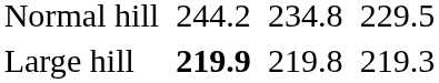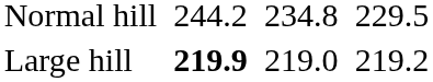 <table>
 <tr>
 <td>Normal hill <br></td>
 <td></td>
 <td>244.2</td>
 <td></td>
 <td>234.8</td>
 <td></td>
 <td>229.5</td>
 </tr>
 <tr>
 <td>Large hill <br></td>
 <td></td>
 <td><strong>219.9</strong></td>
 <td></td>
-<td>219.8</td>
+<td>219.0</td>
 <td></td>
-<td>219.3</td>
+<td>219.2</td>
 </tr>
 </table>
